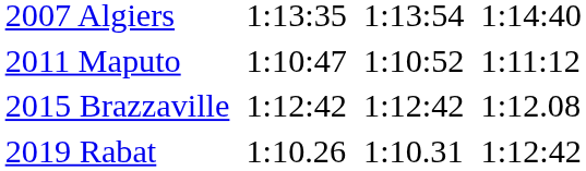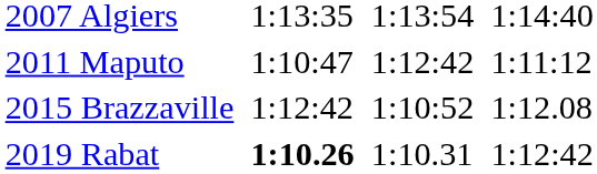 <table>
 <tr valign="top">
 <td><a href='#'>2007 Algiers</a><br></td>
 <td></td>
 <td>1:13:35</td>
 <td></td>
 <td>1:13:54</td>
 <td></td>
 <td>1:14:40</td>
 </tr>
 <tr valign="top">
 <td><a href='#'>2011 Maputo</a><br></td>
 <td></td>
 <td>1:10:47</td>
 <td></td>
-<td>1:10:52</td>
+<td>1:12:42</td>
 <td></td>
 <td>1:11:12</td>
 </tr>
 <tr valign="top">
 <td><a href='#'>2015 Brazzaville</a><br></td>
 <td></td>
 <td>1:12:42</td>
 <td></td>
-<td>1:12:42</td>
+<td>1:10:52</td>
 <td></td>
 <td>1:12.08</td>
 </tr>
 <tr valign="top">
 <td><a href='#'>2019 Rabat</a><br></td>
 <td></td>
-<td>1:10.26</td>
+<td><strong>1:10.26</strong></td>
 <td></td>
 <td>1:10.31</td>
 <td></td>
 <td>1:12:42</td>
 </tr>
 </table>
